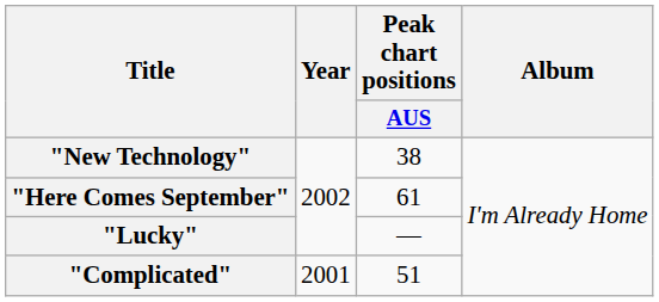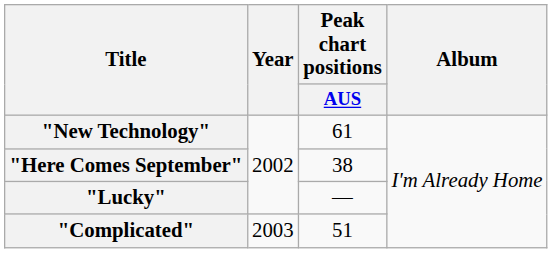 <table class="wikitable plainrowheaders" style="text-align:center;">
 <tr>
 <th scope="col" rowspan="2">Title</th>
 <th scope="col" rowspan="2">Year</th>
 <th scope="col" colspan="1">Peak chart positions</th>
 <th scope="col" rowspan="2">Album</th>
 </tr>
 <tr>
 <th scope="col" style="width:3em;font-size:90%;"><a href='#'>AUS</a><br></th>
 </tr>
 <tr>
 <th scope="row">"New Technology"</th>
 <td rowspan="3">2002</td>
-<td>38</td>
+<td>61</td>
 <td rowspan="4"><em>I'm Already Home</em></td>
 </tr>
 <tr>
 <th scope="row">"Here Comes September"</th>
-<td>61</td>
+<td>38</td>
 </tr>
 <tr>
 <th scope="row">"Lucky"</th>
 <td>—</td>
 </tr>
 <tr>
 <th scope="row">"Complicated"</th>
-<td>2001</td>
+<td>2003</td>
 <td>51</td>
 </tr>
 </table>
